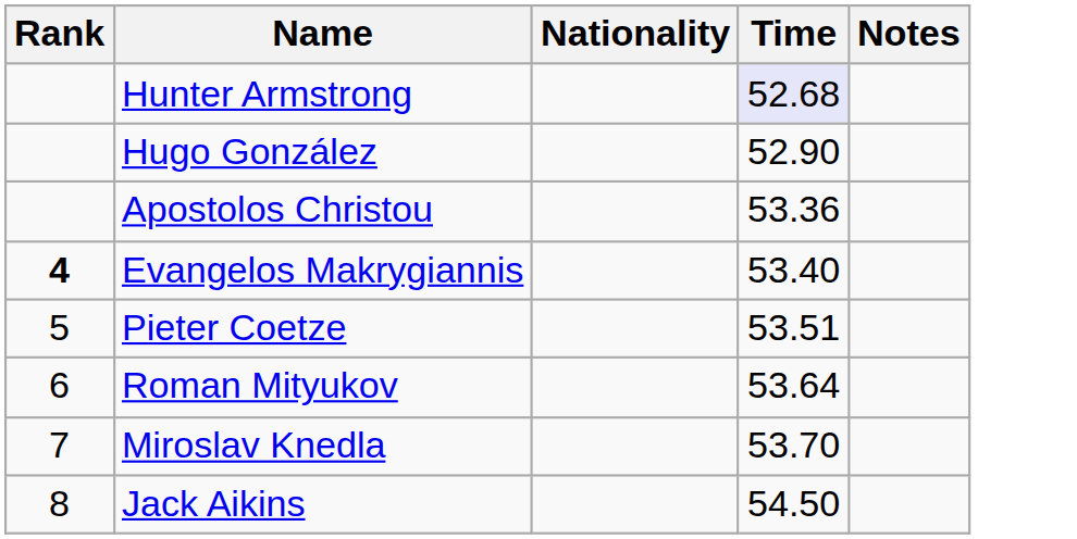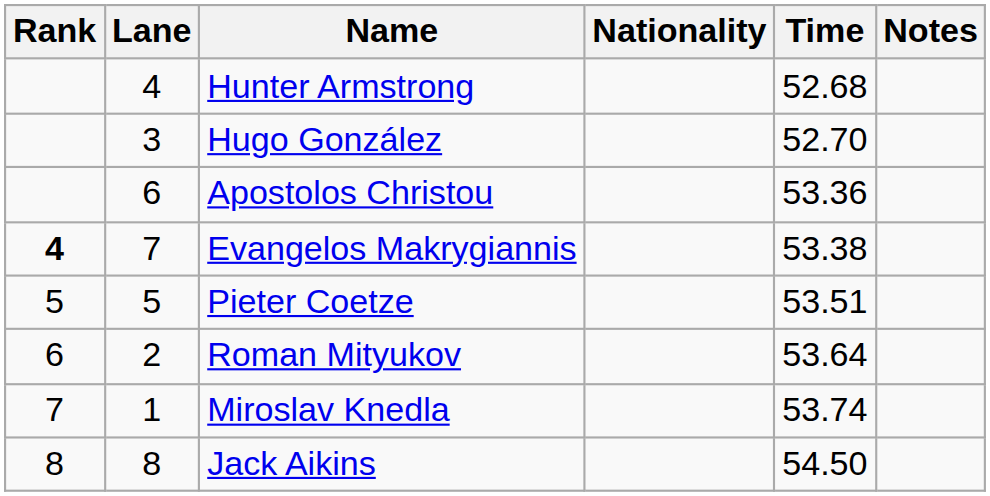 <table class="wikitable sortable" style="text-align:center">
 <tr>
 <th>Rank</th>
+<th>Lane</th>
 <th>Name</th>
 <th>Nationality</th>
 <th>Time</th>
 <th>Notes</th>
 </tr>
 <tr>
 <td></td>
+<td>4</td>
 <td align=left><a href='#'>Hunter Armstrong</a></td>
 <td align=left></td>
-<td style="background: lavender;">52.68</td>
+<td>52.68</td>
 <td></td>
 </tr>
 <tr>
 <td></td>
+<td>3</td>
 <td align=left><a href='#'>Hugo González</a></td>
 <td align=left></td>
-<td>52.90</td>
+<td>52.70</td>
 <td></td>
 </tr>
 <tr>
 <td></td>
+<td>6</td>
 <td align=left><a href='#'>Apostolos Christou</a></td>
 <td align=left></td>
 <td>53.36</td>
 <td></td>
 </tr>
 <tr>
 <td><strong>4</strong></td>
+<td>7</td>
 <td align=left><a href='#'>Evangelos Makrygiannis</a></td>
 <td align=left></td>
-<td>53.40</td>
+<td>53.38</td>
 <td></td>
 </tr>
 <tr>
+<td>5</td>
 <td>5</td>
 <td align=left><a href='#'>Pieter Coetze</a></td>
 <td align=left></td>
 <td>53.51</td>
 <td></td>
 </tr>
 <tr>
 <td>6</td>
+<td>2</td>
 <td align=left><a href='#'>Roman Mityukov</a></td>
 <td align=left></td>
 <td>53.64</td>
 <td></td>
 </tr>
 <tr>
 <td>7</td>
+<td>1</td>
 <td align=left><a href='#'>Miroslav Knedla</a></td>
 <td align=left></td>
-<td>53.70</td>
+<td>53.74</td>
 <td></td>
 </tr>
 <tr>
+<td>8</td>
 <td>8</td>
 <td align=left><a href='#'>Jack Aikins</a></td>
 <td align=left></td>
 <td>54.50</td>
 <td></td>
 </tr>
 </table>
